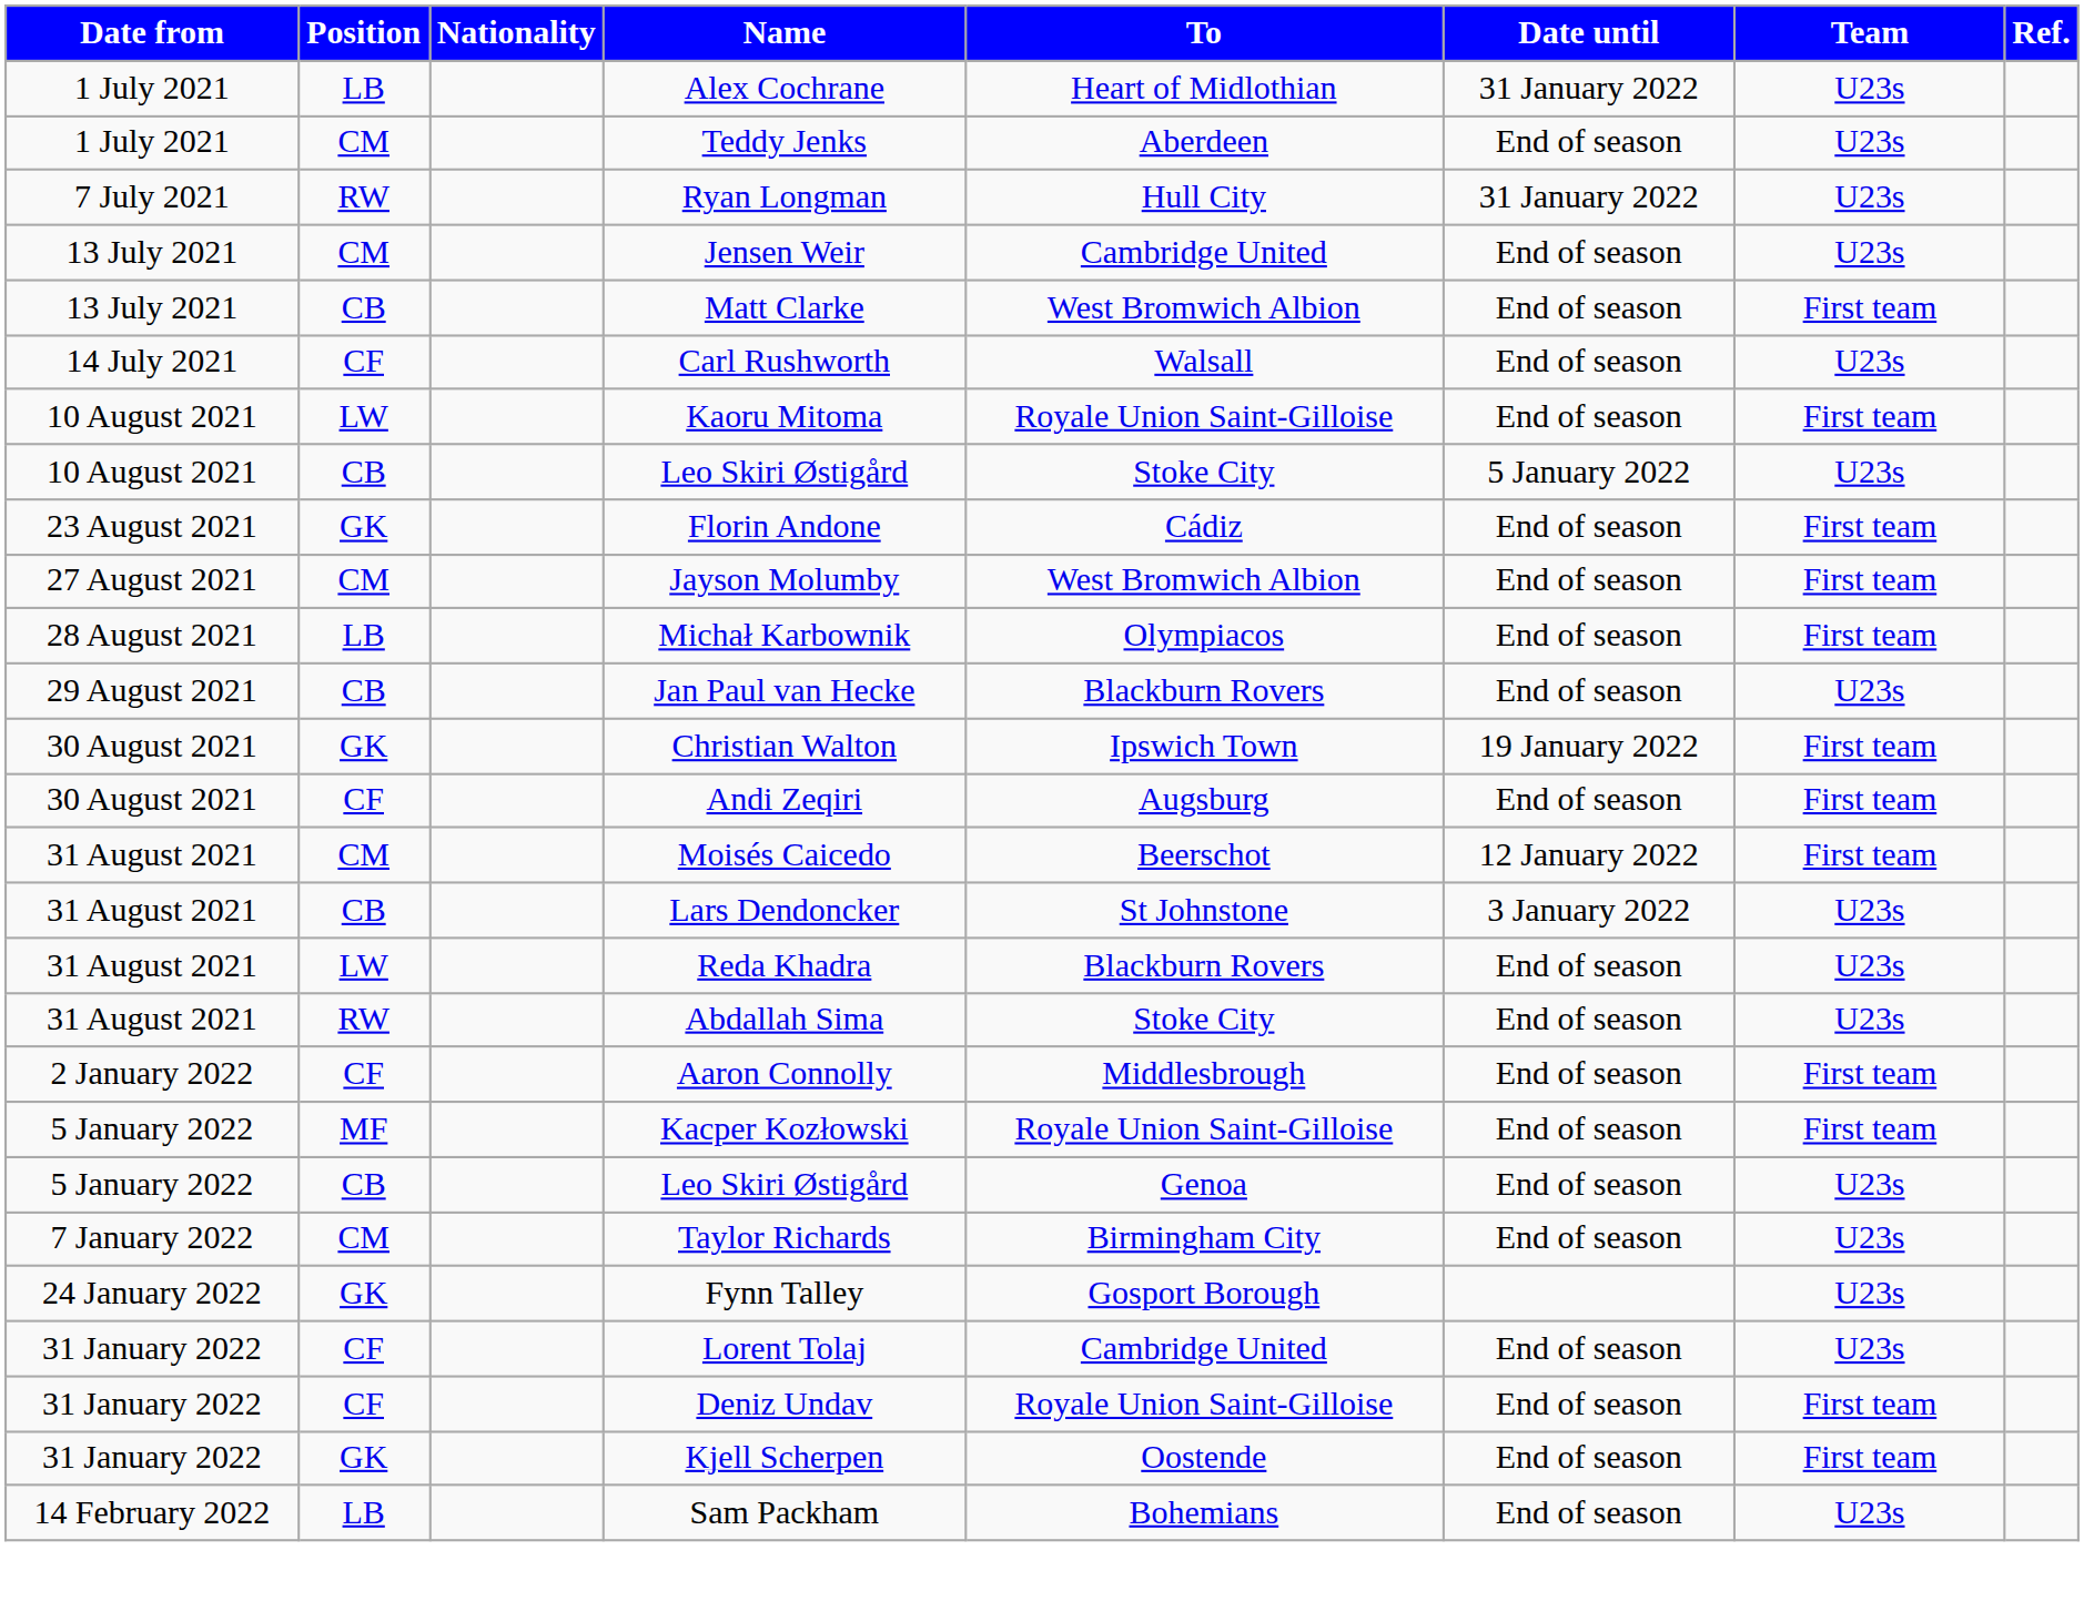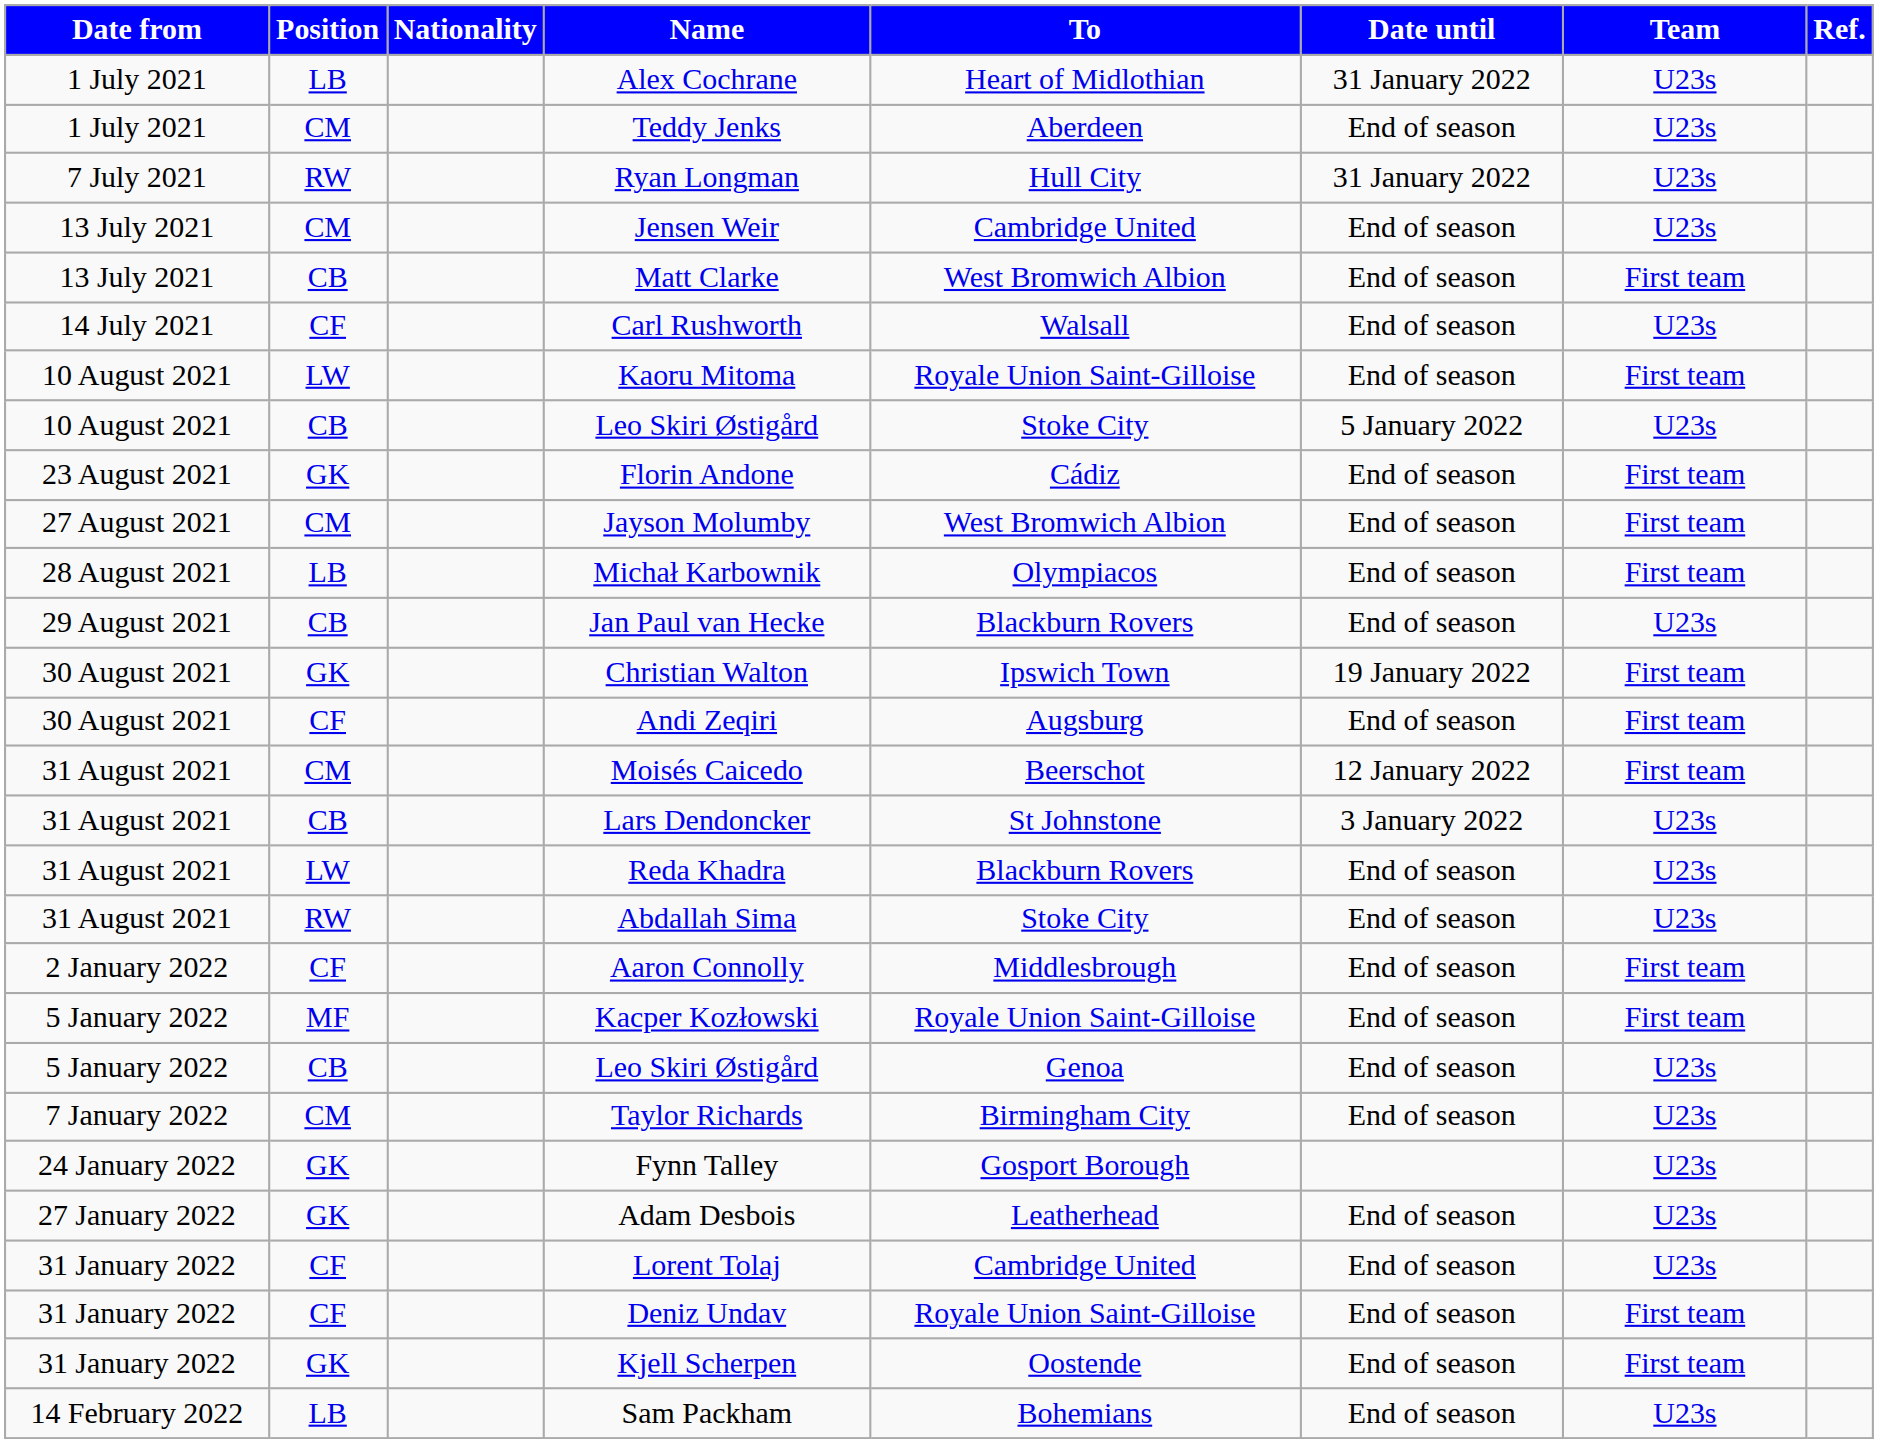 <table class="wikitable"  style="text-align:center; font-size:90%; ">
 <tr>
 <th style=" background:#0000FF; color:#FFFFFF; width:120px;">Date from</th>
 <th style=" background:#0000FF; color:#FFFFFF; width:50px;">Position</th>
 <th style=" background:#0000FF; color:#FFFFFF; width:50px;">Nationality</th>
 <th style=" background:#0000FF; color:#FFFFFF; width:150px;">Name</th>
 <th style=" background:#0000FF; color:#FFFFFF; width:200px;">To</th>
 <th style=" background:#0000FF; color:#FFFFFF; width:120px;">Date until</th>
 <th style="background:#0000FF; color:#FFFFFF; width:110px;">Team</th>
 <th style=" background:#0000FF; color:#FFFFFF; width:25px;">Ref.</th>
 </tr>
 <tr>
 <td>1 July 2021</td>
 <td><a href='#'>LB</a></td>
 <td></td>
 <td><a href='#'>Alex Cochrane</a></td>
 <td> <a href='#'>Heart of Midlothian</a></td>
 <td>31 January 2022 </td>
 <td><a href='#'>U23s</a></td>
 <td></td>
 </tr>
 <tr>
 <td>1 July 2021</td>
 <td><a href='#'>CM</a></td>
 <td></td>
 <td><a href='#'>Teddy Jenks</a></td>
 <td> <a href='#'>Aberdeen</a></td>
 <td>End of season</td>
 <td><a href='#'>U23s</a></td>
 <td></td>
 </tr>
 <tr>
 <td>7 July 2021</td>
 <td><a href='#'>RW</a></td>
 <td></td>
 <td><a href='#'>Ryan Longman</a></td>
 <td> <a href='#'>Hull City</a></td>
 <td>31 January 2022 </td>
 <td><a href='#'>U23s</a></td>
 <td></td>
 </tr>
 <tr>
 <td>13 July 2021</td>
 <td><a href='#'>CM</a></td>
 <td></td>
 <td><a href='#'>Jensen Weir</a></td>
 <td> <a href='#'>Cambridge United</a></td>
 <td>End of season</td>
 <td><a href='#'>U23s</a></td>
 <td></td>
 </tr>
 <tr>
 <td>13 July 2021</td>
 <td><a href='#'>CB</a></td>
 <td></td>
 <td><a href='#'>Matt Clarke</a></td>
 <td> <a href='#'>West Bromwich Albion</a></td>
 <td>End of season</td>
 <td><a href='#'>First team</a></td>
 <td></td>
 </tr>
 <tr>
 <td>14 July 2021</td>
 <td><a href='#'>CF</a></td>
 <td></td>
 <td><a href='#'>Carl Rushworth</a></td>
 <td> <a href='#'>Walsall</a></td>
 <td>End of season</td>
 <td><a href='#'>U23s</a></td>
 <td></td>
 </tr>
 <tr>
 <td>10 August 2021</td>
 <td><a href='#'>LW</a></td>
 <td></td>
 <td><a href='#'>Kaoru Mitoma</a></td>
 <td> <a href='#'>Royale Union Saint-Gilloise</a></td>
 <td>End of season</td>
 <td><a href='#'>First team</a></td>
 <td></td>
 </tr>
 <tr>
 <td>10 August 2021</td>
 <td><a href='#'>CB</a></td>
 <td></td>
 <td><a href='#'>Leo Skiri Østigård</a></td>
 <td> <a href='#'>Stoke City</a></td>
 <td>5 January 2022 </td>
 <td><a href='#'>U23s</a></td>
 <td></td>
 </tr>
 <tr>
 <td>23 August 2021</td>
 <td><a href='#'>GK</a></td>
 <td></td>
 <td><a href='#'>Florin Andone</a></td>
 <td> <a href='#'>Cádiz</a></td>
 <td>End of season</td>
 <td><a href='#'>First team</a></td>
 <td></td>
 </tr>
 <tr>
 <td>27 August 2021</td>
 <td><a href='#'>CM</a></td>
 <td></td>
 <td><a href='#'>Jayson Molumby</a></td>
 <td> <a href='#'>West Bromwich Albion</a></td>
 <td>End of season</td>
 <td><a href='#'>First team</a></td>
 <td></td>
 </tr>
 <tr>
 <td>28 August 2021</td>
 <td><a href='#'>LB</a></td>
 <td></td>
 <td><a href='#'>Michał Karbownik</a></td>
 <td> <a href='#'>Olympiacos</a></td>
 <td>End of season</td>
 <td><a href='#'>First team</a></td>
 <td></td>
 </tr>
 <tr>
 <td>29 August 2021</td>
 <td><a href='#'>CB</a></td>
 <td></td>
 <td><a href='#'>Jan Paul van Hecke</a></td>
 <td> <a href='#'>Blackburn Rovers</a></td>
 <td>End of season</td>
 <td><a href='#'>U23s</a></td>
 <td></td>
 </tr>
 <tr>
 <td>30 August 2021</td>
 <td><a href='#'>GK</a></td>
 <td></td>
 <td><a href='#'>Christian Walton</a></td>
 <td> <a href='#'>Ipswich Town</a></td>
 <td>19 January 2022 </td>
 <td><a href='#'>First team</a></td>
 <td></td>
 </tr>
 <tr>
 <td>30 August 2021</td>
 <td><a href='#'>CF</a></td>
 <td></td>
 <td><a href='#'>Andi Zeqiri</a></td>
 <td> <a href='#'>Augsburg</a></td>
 <td>End of season</td>
 <td><a href='#'>First team</a></td>
 <td></td>
 </tr>
 <tr>
 <td>31 August 2021</td>
 <td><a href='#'>CM</a></td>
 <td></td>
 <td><a href='#'>Moisés Caicedo</a></td>
 <td> <a href='#'>Beerschot</a></td>
 <td>12 January 2022 </td>
 <td><a href='#'>First team</a></td>
 <td></td>
 </tr>
 <tr>
 <td>31 August 2021</td>
 <td><a href='#'>CB</a></td>
 <td></td>
 <td><a href='#'>Lars Dendoncker</a></td>
 <td> <a href='#'>St Johnstone</a></td>
 <td>3 January 2022</td>
 <td><a href='#'>U23s</a></td>
 <td></td>
 </tr>
 <tr>
 <td>31 August 2021</td>
 <td><a href='#'>LW</a></td>
 <td></td>
 <td><a href='#'>Reda Khadra</a></td>
 <td> <a href='#'>Blackburn Rovers</a></td>
 <td>End of season</td>
 <td><a href='#'>U23s</a></td>
 <td></td>
 </tr>
 <tr>
 <td>31 August 2021</td>
 <td><a href='#'>RW</a></td>
 <td></td>
 <td><a href='#'>Abdallah Sima</a></td>
 <td> <a href='#'>Stoke City</a></td>
 <td>End of season</td>
 <td><a href='#'>U23s</a></td>
 <td></td>
 </tr>
 <tr>
 <td>2 January 2022</td>
 <td><a href='#'>CF</a></td>
 <td></td>
 <td><a href='#'>Aaron Connolly</a></td>
 <td> <a href='#'>Middlesbrough</a></td>
 <td>End of season</td>
 <td><a href='#'>First team</a></td>
 <td></td>
 </tr>
 <tr>
 <td>5 January 2022</td>
 <td><a href='#'>MF</a></td>
 <td></td>
 <td><a href='#'>Kacper Kozłowski</a></td>
 <td> <a href='#'>Royale Union Saint-Gilloise</a></td>
 <td>End of season</td>
 <td><a href='#'>First team</a></td>
 <td></td>
 </tr>
 <tr>
 <td>5 January 2022</td>
 <td><a href='#'>CB</a></td>
 <td></td>
 <td><a href='#'>Leo Skiri Østigård</a></td>
 <td> <a href='#'>Genoa</a></td>
 <td>End of season</td>
 <td><a href='#'>U23s</a></td>
 <td></td>
 </tr>
 <tr>
 <td>7 January 2022</td>
 <td><a href='#'>CM</a></td>
 <td></td>
 <td><a href='#'>Taylor Richards</a></td>
 <td> <a href='#'>Birmingham City</a></td>
 <td>End of season</td>
 <td><a href='#'>U23s</a></td>
 <td></td>
 </tr>
 <tr>
 <td>24 January 2022</td>
 <td><a href='#'>GK</a></td>
 <td></td>
 <td>Fynn Talley</td>
 <td> <a href='#'>Gosport Borough</a></td>
 <td></td>
 <td><a href='#'>U23s</a></td>
 <td></td>
 </tr>
 <tr>
+<td>27 January 2022</td>
+<td><a href='#'>GK</a></td>
+<td></td>
+<td>Adam Desbois</td>
+<td> <a href='#'>Leatherhead</a></td>
+<td>End of season</td>
+<td><a href='#'>U23s</a></td>
+<td></td>
+</tr>
+<tr>
 <td>31 January 2022</td>
 <td><a href='#'>CF</a></td>
 <td></td>
 <td><a href='#'>Lorent Tolaj</a></td>
 <td> <a href='#'>Cambridge United</a></td>
 <td>End of season</td>
 <td><a href='#'>U23s</a></td>
 <td></td>
 </tr>
 <tr>
 <td>31 January 2022</td>
 <td><a href='#'>CF</a></td>
 <td></td>
 <td><a href='#'>Deniz Undav</a></td>
 <td> <a href='#'>Royale Union Saint-Gilloise</a></td>
 <td>End of season</td>
 <td><a href='#'>First team</a></td>
 <td></td>
 </tr>
 <tr>
 <td>31 January 2022</td>
 <td><a href='#'>GK</a></td>
 <td></td>
 <td><a href='#'>Kjell Scherpen</a></td>
 <td> <a href='#'>Oostende</a></td>
 <td>End of season</td>
 <td><a href='#'>First team</a></td>
 <td></td>
 </tr>
 <tr>
 <td>14 February 2022</td>
 <td><a href='#'>LB</a></td>
 <td></td>
 <td>Sam Packham</td>
 <td> <a href='#'>Bohemians</a></td>
 <td>End of season</td>
 <td><a href='#'>U23s</a></td>
 <td></td>
 </tr>
 </table>
